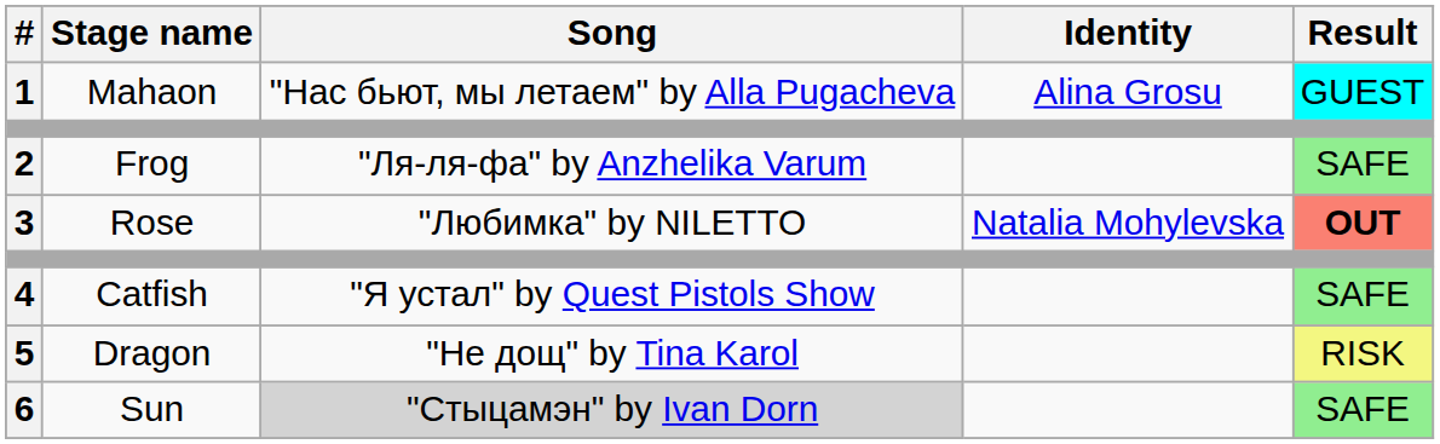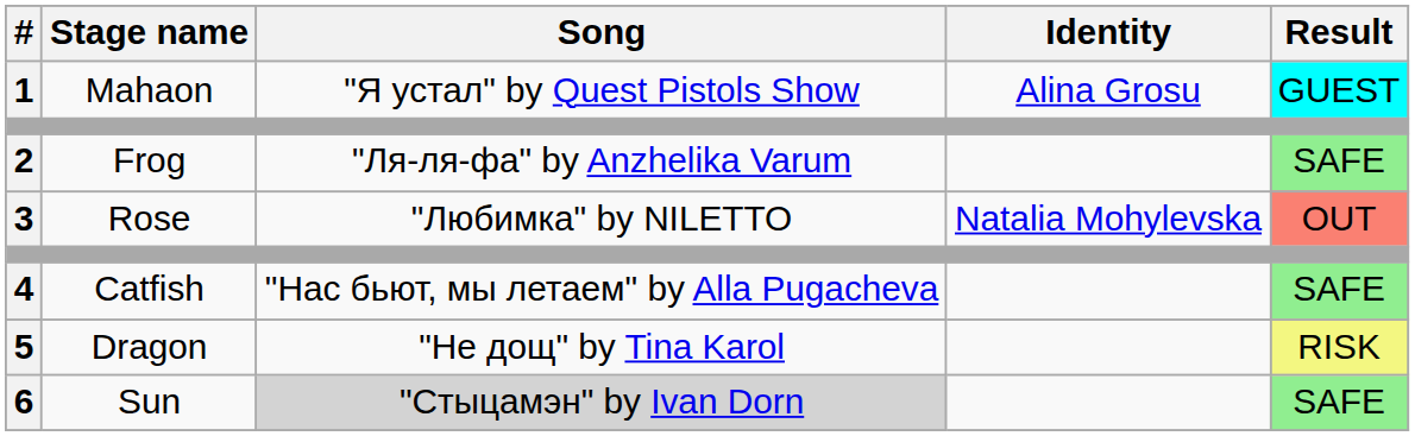 <table class="wikitable plainrowheaders" style="text-align: center">
 <tr>
 <th>#</th>
 <th>Stage name</th>
 <th>Song</th>
 <th>Identity</th>
 <th>Result</th>
 </tr>
 <tr>
 <th>1</th>
 <td>Mahaon</td>
-<td>"Нас бьют, мы летаем" by <a href='#'>Alla Pugacheva</a></td>
+<td>"Я устал" by <a href='#'>Quest Pistols Show</a></td>
 <td><a href='#'>Alina Grosu</a></td>
 <td bgcolor=#00ffff>GUEST</td>
 </tr>
 <tr>
 <td colspan="5" style="background:darkgray"></td>
 </tr>
 <tr>
 <th>2</th>
 <td>Frog</td>
 <td>"Ля-ля-фа" by <a href='#'>Anzhelika Varum</a></td>
 <td></td>
 <td bgcolor=lightgreen>SAFE</td>
 </tr>
 <tr>
 <th>3</th>
 <td>Rose</td>
 <td>"Любимка" by NILETTO</td>
 <td><a href='#'>Natalia Mohylevska</a></td>
-<td bgcolor=salmon><strong>OUT</strong></td>
+<td bgcolor=salmon>OUT</td>
 </tr>
 <tr>
 <td colspan="5" style="background:darkgray"></td>
 </tr>
 <tr>
 <th>4</th>
 <td>Catfish</td>
-<td>"Я устал" by <a href='#'>Quest Pistols Show</a></td>
+<td>"Нас бьют, мы летаем" by <a href='#'>Alla Pugacheva</a></td>
 <td></td>
 <td bgcolor=lightgreen>SAFE</td>
 </tr>
 <tr>
 <th>5</th>
 <td>Dragon</td>
 <td>"Не дощ" by <a href='#'>Tina Karol</a></td>
 <td></td>
 <td bgcolor="#F3F781">RISK</td>
 </tr>
 <tr>
 <th>6</th>
 <td>Sun</td>
 <td style="background: lightgrey;">"Стыцамэн" by <a href='#'>Ivan Dorn</a></td>
 <td></td>
 <td bgcolor=lightgreen>SAFE</td>
 </tr>
 </table>
